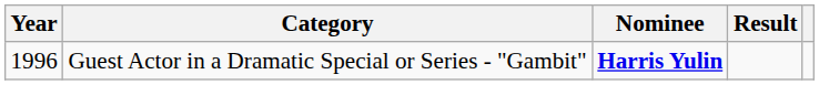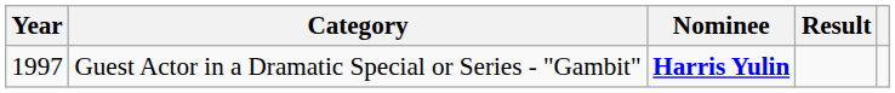 <table class="wikitable">
 <tr>
 <th>Year</th>
 <th>Category</th>
 <th>Nominee</th>
 <th>Result</th>
 <th></th>
 </tr>
 <tr>
-<td>1996</td>
+<td>1997</td>
 <td>Guest Actor in a Dramatic Special or Series - "Gambit"</td>
 <td><strong><a href='#'>Harris Yulin</a></strong></td>
 <td></td>
 <td></td>
 </tr>
 </table>
